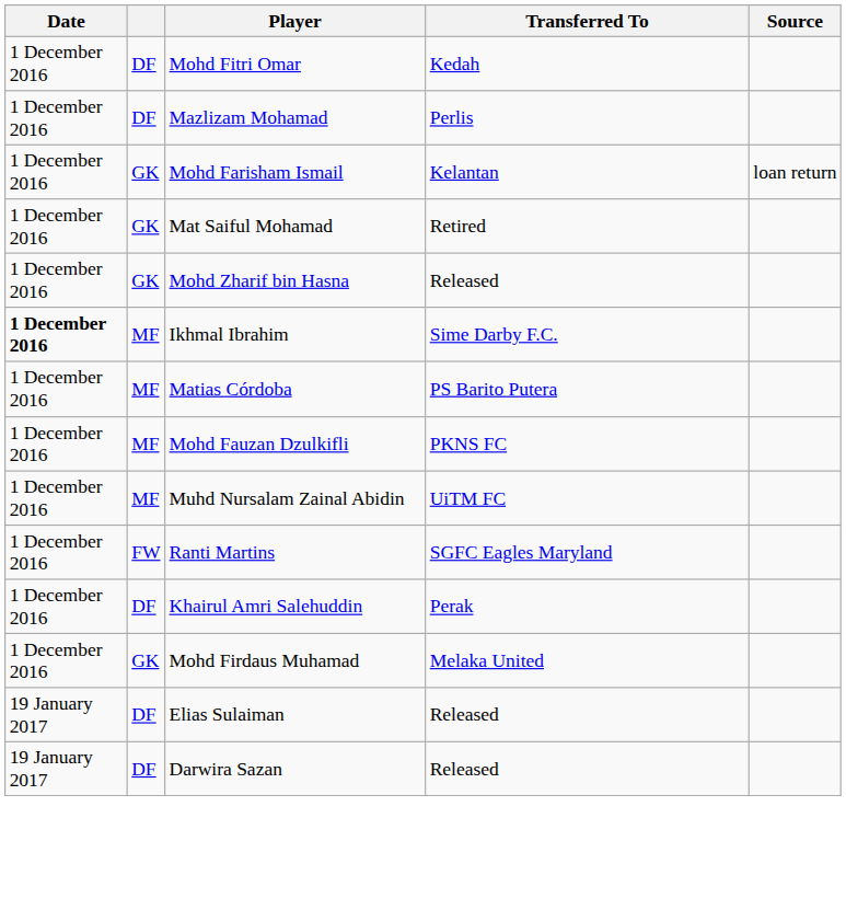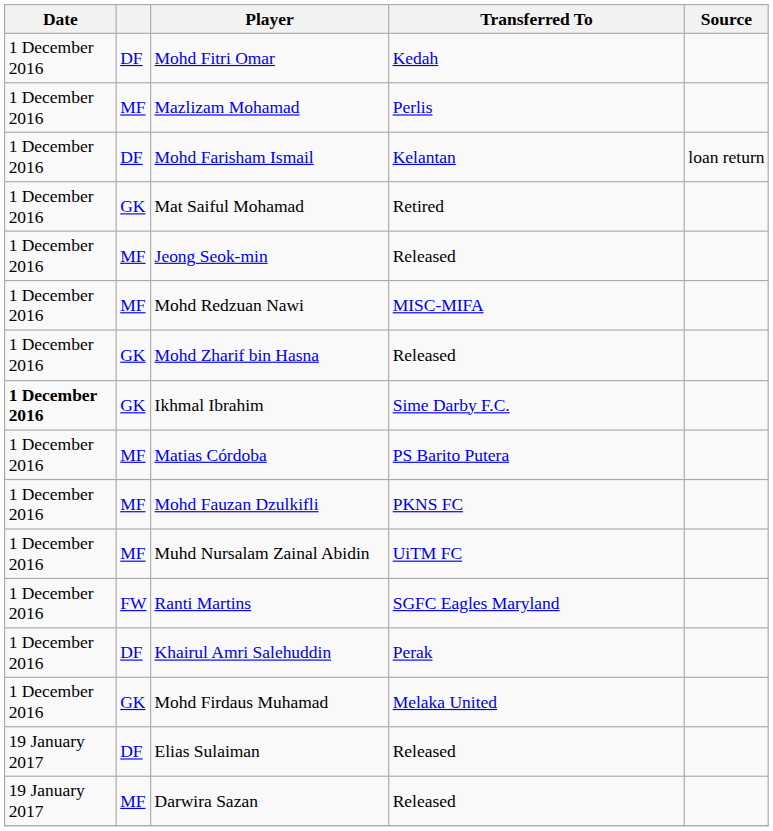 <table class="wikitable plainrowheaders sortable" style="font-size:95%">
 <tr>
 <th scope=col style="width:90px;"><strong>Date</strong></th>
 <th></th>
 <th scope=col style="width:200px;"><strong>Player</strong></th>
 <th scope=col style="width:250px;"><strong>Transferred To</strong></th>
 <th><strong>Source</strong></th>
 </tr>
 <tr>
 <td>1 December 2016</td>
 <td><a href='#'>DF</a></td>
 <td> <a href='#'>Mohd Fitri Omar</a></td>
 <td> <a href='#'>Kedah</a></td>
 <td></td>
 </tr>
 <tr>
 <td>1 December 2016</td>
-<td><a href='#'>DF</a></td>
+<td><a href='#'>MF</a></td>
 <td> <a href='#'>Mazlizam Mohamad</a></td>
 <td> <a href='#'>Perlis</a></td>
 <td></td>
 </tr>
 <tr>
 <td>1 December 2016</td>
-<td><a href='#'>GK</a></td>
+<td><a href='#'>DF</a></td>
 <td> <a href='#'>Mohd Farisham Ismail</a></td>
 <td> <a href='#'>Kelantan</a></td>
 <td>loan return</td>
 </tr>
 <tr>
 <td>1 December 2016</td>
 <td><a href='#'>GK</a></td>
 <td> Mat Saiful Mohamad</td>
 <td>Retired</td>
 <td></td>
 </tr>
 <tr>
 <td>1 December 2016</td>
+<td><a href='#'>MF</a></td>
+<td> <a href='#'>Jeong Seok-min</a></td>
+<td>Released</td>
+<td></td>
+</tr>
+<tr>
+<td>1 December 2016</td>
+<td><a href='#'>MF</a></td>
+<td> Mohd Redzuan Nawi</td>
+<td> <a href='#'>MISC-MIFA</a></td>
+<td></td>
+</tr>
+<tr>
+<td>1 December 2016</td>
 <td><a href='#'>GK</a></td>
 <td> <a href='#'>Mohd Zharif bin Hasna</a></td>
 <td>Released</td>
 <td></td>
 </tr>
 <tr>
 <td><strong>1 December 2016</strong></td>
-<td><a href='#'>MF</a></td>
+<td><a href='#'>GK</a></td>
 <td> Ikhmal Ibrahim</td>
 <td> <a href='#'>Sime Darby F.C.</a></td>
 <td></td>
 </tr>
 <tr>
 <td>1 December 2016</td>
 <td><a href='#'>MF</a></td>
 <td> <a href='#'>Matias Córdoba</a></td>
 <td> <a href='#'>PS Barito Putera</a></td>
 <td></td>
 </tr>
 <tr>
 <td>1 December 2016</td>
 <td><a href='#'>MF</a></td>
 <td> <a href='#'>Mohd Fauzan Dzulkifli</a></td>
 <td> <a href='#'>PKNS FC</a></td>
 <td></td>
 </tr>
 <tr>
 <td>1 December 2016</td>
 <td><a href='#'>MF</a></td>
 <td> Muhd Nursalam Zainal Abidin</td>
 <td> <a href='#'>UiTM FC</a></td>
 <td></td>
 </tr>
 <tr>
 <td>1 December 2016</td>
 <td><a href='#'>FW</a></td>
 <td> <a href='#'>Ranti Martins</a></td>
 <td> <a href='#'>SGFC Eagles Maryland</a></td>
 <td></td>
 </tr>
 <tr>
 <td>1 December 2016</td>
 <td><a href='#'>DF</a></td>
 <td> <a href='#'>Khairul Amri Salehuddin</a></td>
 <td> <a href='#'>Perak</a></td>
 <td></td>
 </tr>
 <tr>
 <td>1 December 2016</td>
 <td><a href='#'>GK</a></td>
 <td> Mohd Firdaus Muhamad</td>
 <td> <a href='#'>Melaka United</a></td>
 <td></td>
 </tr>
 <tr>
 <td>19 January 2017</td>
 <td><a href='#'>DF</a></td>
 <td> Elias Sulaiman</td>
 <td>Released</td>
 <td></td>
 </tr>
 <tr>
 <td>19 January 2017</td>
-<td><a href='#'>DF</a></td>
+<td><a href='#'>MF</a></td>
 <td> Darwira Sazan</td>
 <td>Released</td>
 <td></td>
 </tr>
 <tr>
 </tr>
 </table>
